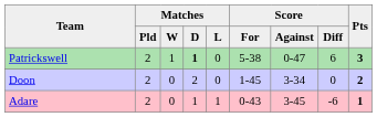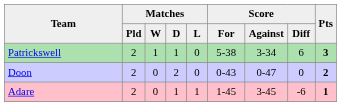 <table style=border-collapse:collapse border=1 cellspacing=0 cellpadding=5>
 <tr align=center bgcolor=#efefef>
 <th rowspan=2 width=165>Team</th>
 <th colspan=4>Matches</th>
 <th colspan=3>Score</th>
 <th rowspan=2width=20>Pts</th>
 </tr>
 <tr align=center bgcolor=#efefef>
 <th width=20>Pld</th>
 <th width=20>W</th>
 <th width=20>D</th>
 <th width=20>L</th>
 <th width=45>For</th>
 <th width=45>Against</th>
 <th width=30>Diff</th>
 </tr>
 <tr align=center  style="background:#ACE1AF;">
 <td style="text-align:left;"><a href='#'>Patrickswell</a></td>
 <td>2</td>
 <td>1</td>
-<td><strong>1</strong></td>
+<td>1</td>
 <td>0</td>
 <td>5-38</td>
-<td>0-47</td>
+<td>3-34</td>
 <td>6</td>
 <td><strong>3</strong></td>
 </tr>
 <tr align=center style="background:#ccccff;">
 <td style="text-align:left;"><a href='#'>Doon</a></td>
 <td>2</td>
 <td>0</td>
 <td>2</td>
 <td>0</td>
-<td>1-45</td>
-<td>3-34</td>
+<td>0-43</td>
+<td>0-47</td>
 <td>0</td>
 <td><strong>2</strong></td>
 </tr>
 <tr align=center style="background:#FFC0CB;">
 <td style="text-align:left;"><a href='#'>Adare</a></td>
 <td>2</td>
 <td>0</td>
 <td>1</td>
 <td>1</td>
-<td>0-43</td>
+<td>1-45</td>
 <td>3-45</td>
 <td>-6</td>
 <td><strong>1</strong></td>
 </tr>
 </table>
